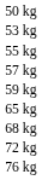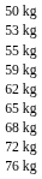 <table>
 <tr>
 <td>50 kg</td>
 <td></td>
 <td></td>
 <td></td>
 </tr>
 <tr>
 <td rowspan=2>53 kg</td>
 <td rowspan=2></td>
 <td rowspan=2></td>
 <td></td>
 </tr>
 <tr>
 <td></td>
 </tr>
 <tr>
 <td>55 kg</td>
 <td></td>
 <td></td>
 <td></td>
 </tr>
 <tr>
-<td>57 kg</td>
+<td>59 kg</td>
 <td></td>
 <td></td>
 <td></td>
 </tr>
 <tr>
-<td>59 kg</td>
+<td>62 kg</td>
 <td></td>
 <td></td>
 <td></td>
 </tr>
 <tr>
 <td>65 kg</td>
 <td nowrap></td>
 <td></td>
 <td nowrap></td>
 </tr>
 <tr>
 <td>68 kg</td>
 <td></td>
 <td></td>
 <td></td>
 </tr>
 <tr>
 <td>72 kg</td>
 <td></td>
 <td></td>
 <td></td>
 </tr>
 <tr>
 <td>76 kg</td>
 <td></td>
 <td nowrap></td>
 <td></td>
 </tr>
 </table>
